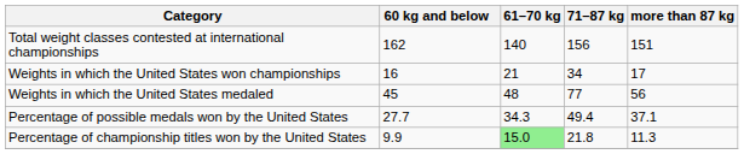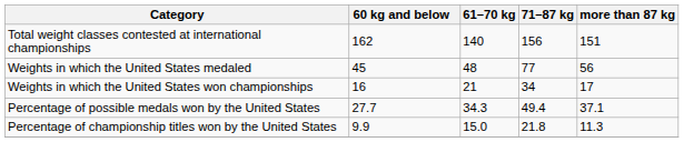 <table class="wikitable sortable" style="font-size: 100%">
 <tr>
 <th width=435>Category</th>
 <th width=135>60 kg and below  </th>
 <th  width=135>61–70 kg</th>
 <th  width=135>71–87 kg</th>
 <th  width=135>more than 87 kg</th>
 </tr>
 <tr>
 <td>Total weight classes contested at international championships</td>
 <td>162</td>
 <td>140</td>
 <td>156</td>
 <td>151</td>
 </tr>
 <tr>
+<td>Weights in which the United States medaled</td>
+<td>45</td>
+<td>48</td>
+<td>77</td>
+<td>56</td>
+</tr>
+<tr>
 <td>Weights in which the United States won championships</td>
 <td>16</td>
 <td>21</td>
 <td>34</td>
 <td>17</td>
-</tr>
-<tr>
-<td>Weights in which the United States medaled</td>
-<td>45</td>
-<td>48</td>
-<td>77</td>
-<td>56</td>
 </tr>
 <tr>
 <td>Percentage of possible medals won by the United States</td>
 <td>27.7</td>
 <td>34.3</td>
 <td>49.4</td>
 <td>37.1</td>
 </tr>
 <tr>
 <td>Percentage of championship titles won by the United States</td>
 <td>9.9  </td>
-<td style="background: lightgreen;">15.0</td>
+<td>15.0</td>
 <td>21.8</td>
 <td>11.3</td>
 </tr>
 <tr>
 </tr>
 </table>
